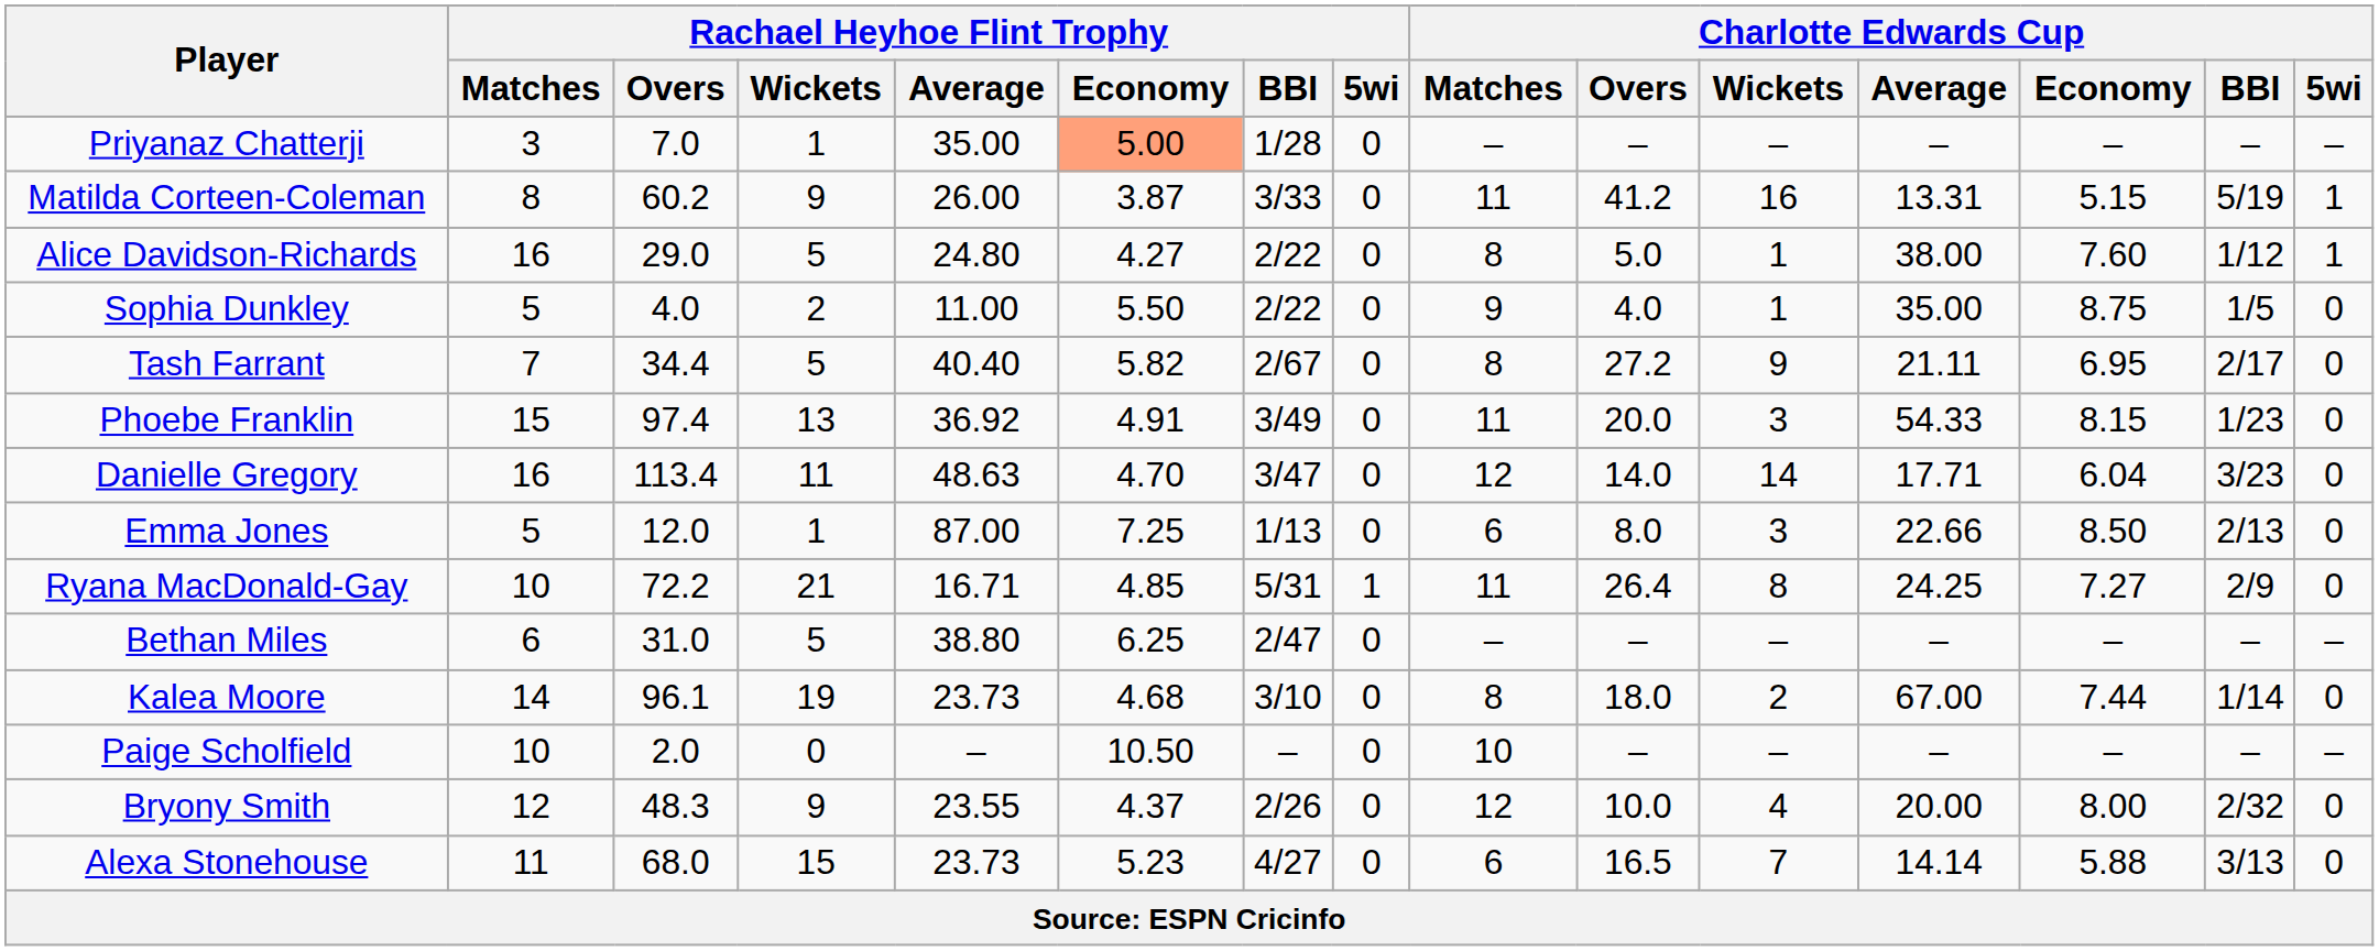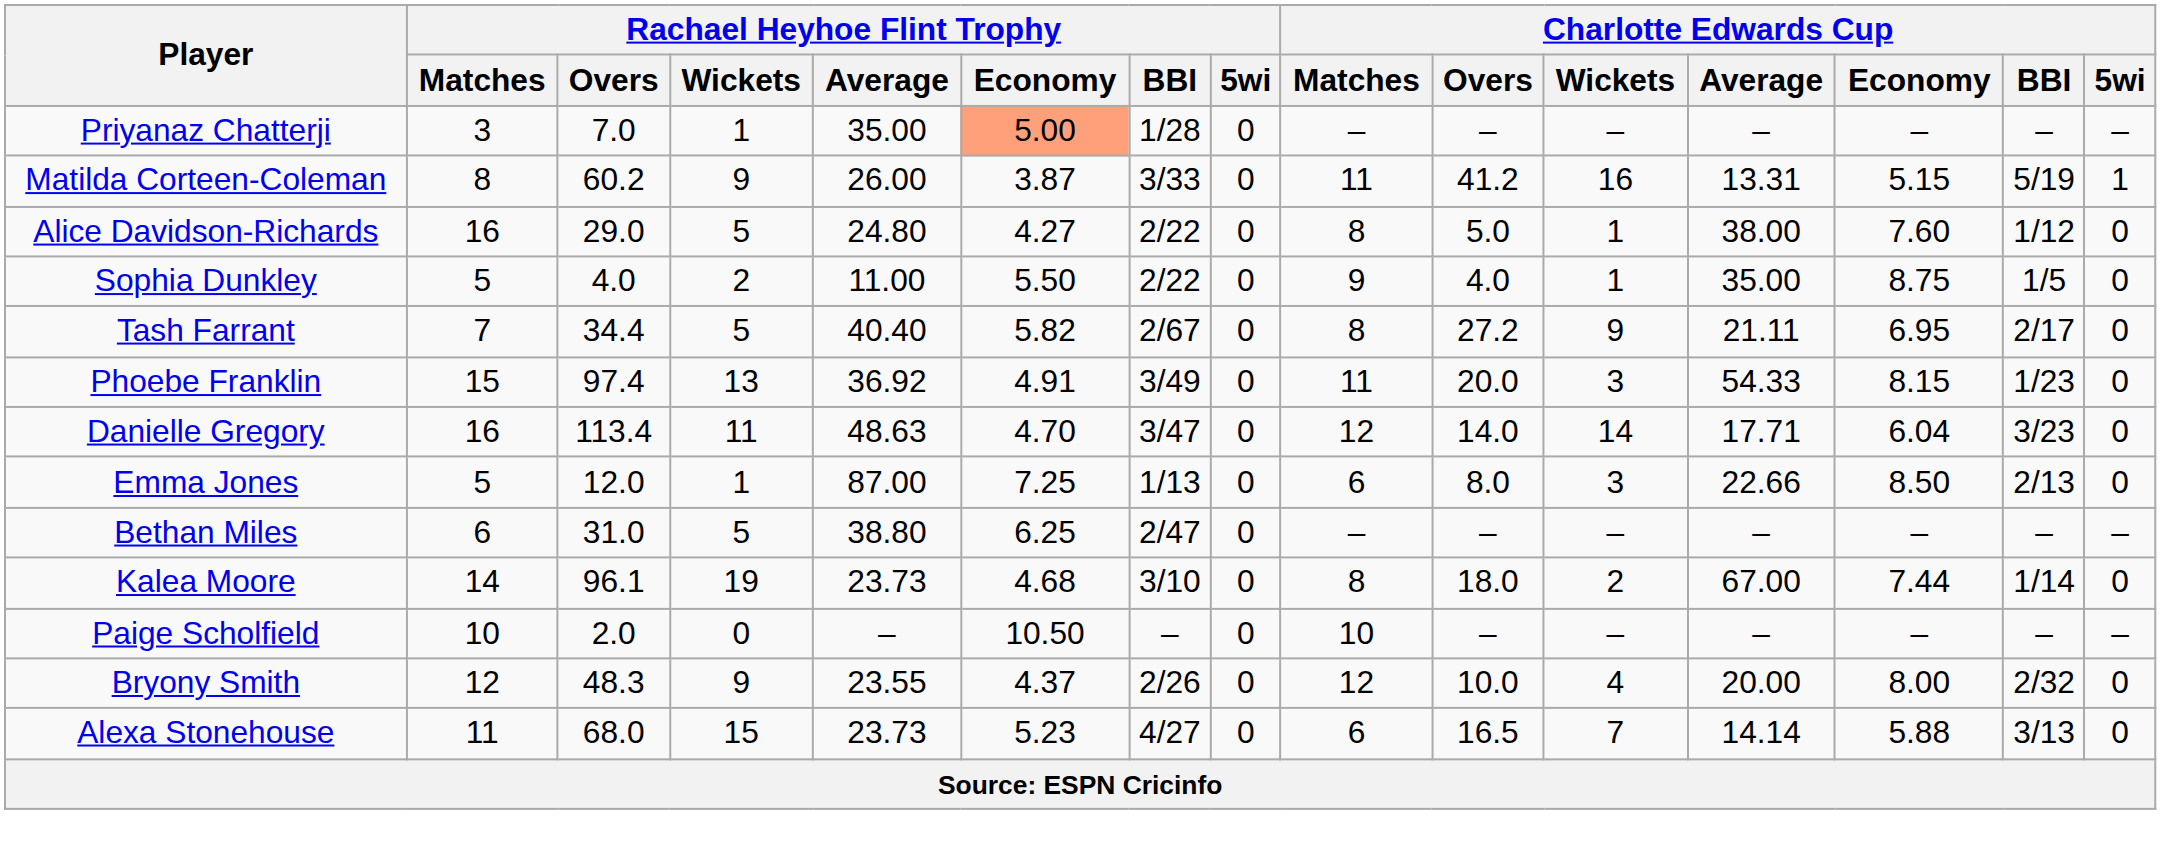 <table class="wikitable" style="text-align:center; width:86%;">
 <tr>
 <th rowspan=2>Player</th>
 <th colspan=7><a href='#'>Rachael Heyhoe Flint Trophy</a></th>
 <th colspan=7><a href='#'>Charlotte Edwards Cup</a></th>
 </tr>
 <tr>
 <th>Matches</th>
 <th>Overs</th>
 <th>Wickets</th>
 <th>Average</th>
 <th>Economy</th>
 <th>BBI</th>
 <th>5wi</th>
 <th>Matches</th>
 <th>Overs</th>
 <th>Wickets</th>
 <th>Average</th>
 <th>Economy</th>
 <th>BBI</th>
 <th>5wi</th>
 </tr>
 <tr>
 <td><a href='#'>Priyanaz Chatterji</a></td>
 <td>3</td>
 <td>7.0</td>
 <td>1</td>
 <td>35.00</td>
 <td style="background: lightsalmon;">5.00</td>
 <td>1/28</td>
 <td>0</td>
 <td>–</td>
 <td>–</td>
 <td>–</td>
 <td>–</td>
 <td>–</td>
 <td>–</td>
 <td>–</td>
 </tr>
 <tr>
 <td><a href='#'>Matilda Corteen-Coleman</a></td>
 <td>8</td>
 <td>60.2</td>
 <td>9</td>
 <td>26.00</td>
 <td>3.87</td>
 <td>3/33</td>
 <td>0</td>
 <td>11</td>
 <td>41.2</td>
 <td>16</td>
 <td>13.31</td>
 <td>5.15</td>
 <td>5/19</td>
 <td>1</td>
 </tr>
 <tr>
 <td><a href='#'>Alice Davidson-Richards</a></td>
 <td>16</td>
 <td>29.0</td>
 <td>5</td>
 <td>24.80</td>
 <td>4.27</td>
 <td>2/22</td>
 <td>0</td>
 <td>8</td>
 <td>5.0</td>
 <td>1</td>
 <td>38.00</td>
 <td>7.60</td>
 <td>1/12</td>
-<td>1</td>
+<td>0</td>
 </tr>
 <tr>
 <td><a href='#'>Sophia Dunkley</a></td>
 <td>5</td>
 <td>4.0</td>
 <td>2</td>
 <td>11.00</td>
 <td>5.50</td>
 <td>2/22</td>
 <td>0</td>
 <td>9</td>
 <td>4.0</td>
 <td>1</td>
 <td>35.00</td>
 <td>8.75</td>
 <td>1/5</td>
 <td>0</td>
 </tr>
 <tr>
 <td><a href='#'>Tash Farrant</a></td>
 <td>7</td>
 <td>34.4</td>
 <td>5</td>
 <td>40.40</td>
 <td>5.82</td>
 <td>2/67</td>
 <td>0</td>
 <td>8</td>
 <td>27.2</td>
 <td>9</td>
 <td>21.11</td>
 <td>6.95</td>
 <td>2/17</td>
 <td>0</td>
 </tr>
 <tr>
 <td><a href='#'>Phoebe Franklin</a></td>
 <td>15</td>
 <td>97.4</td>
 <td>13</td>
 <td>36.92</td>
 <td>4.91</td>
 <td>3/49</td>
 <td>0</td>
 <td>11</td>
 <td>20.0</td>
 <td>3</td>
 <td>54.33</td>
 <td>8.15</td>
 <td>1/23</td>
 <td>0</td>
 </tr>
 <tr>
 <td><a href='#'>Danielle Gregory</a></td>
 <td>16</td>
 <td>113.4</td>
 <td>11</td>
 <td>48.63</td>
 <td>4.70</td>
 <td>3/47</td>
 <td>0</td>
 <td>12</td>
 <td>14.0</td>
 <td>14</td>
 <td>17.71</td>
 <td>6.04</td>
 <td>3/23</td>
 <td>0</td>
 </tr>
 <tr>
 <td><a href='#'>Emma Jones</a></td>
 <td>5</td>
 <td>12.0</td>
 <td>1</td>
 <td>87.00</td>
 <td>7.25</td>
 <td>1/13</td>
 <td>0</td>
 <td>6</td>
 <td>8.0</td>
 <td>3</td>
 <td>22.66</td>
 <td>8.50</td>
 <td>2/13</td>
-<td>0</td>
-</tr>
-<tr>
-<td><a href='#'>Ryana MacDonald-Gay</a></td>
-<td>10</td>
-<td>72.2</td>
-<td>21</td>
-<td>16.71</td>
-<td>4.85</td>
-<td>5/31</td>
-<td>1</td>
-<td>11</td>
-<td>26.4</td>
-<td>8</td>
-<td>24.25</td>
-<td>7.27</td>
-<td>2/9</td>
 <td>0</td>
 </tr>
 <tr>
 <td><a href='#'>Bethan Miles</a></td>
 <td>6</td>
 <td>31.0</td>
 <td>5</td>
 <td>38.80</td>
 <td>6.25</td>
 <td>2/47</td>
 <td>0</td>
 <td>–</td>
 <td>–</td>
 <td>–</td>
 <td>–</td>
 <td>–</td>
 <td>–</td>
 <td>–</td>
 </tr>
 <tr>
 <td><a href='#'>Kalea Moore</a></td>
 <td>14</td>
 <td>96.1</td>
 <td>19</td>
 <td>23.73</td>
 <td>4.68</td>
 <td>3/10</td>
 <td>0</td>
 <td>8</td>
 <td>18.0</td>
 <td>2</td>
 <td>67.00</td>
 <td>7.44</td>
 <td>1/14</td>
 <td>0</td>
 </tr>
 <tr>
 <td><a href='#'>Paige Scholfield</a></td>
 <td>10</td>
 <td>2.0</td>
 <td>0</td>
 <td>–</td>
 <td>10.50</td>
 <td>–</td>
 <td>0</td>
 <td>10</td>
 <td>–</td>
 <td>–</td>
 <td>–</td>
 <td>–</td>
 <td>–</td>
 <td>–</td>
 </tr>
 <tr>
 <td><a href='#'>Bryony Smith</a></td>
 <td>12</td>
 <td>48.3</td>
 <td>9</td>
 <td>23.55</td>
 <td>4.37</td>
 <td>2/26</td>
 <td>0</td>
 <td>12</td>
 <td>10.0</td>
 <td>4</td>
 <td>20.00</td>
 <td>8.00</td>
 <td>2/32</td>
 <td>0</td>
 </tr>
 <tr>
 <td><a href='#'>Alexa Stonehouse</a></td>
 <td>11</td>
 <td>68.0</td>
 <td>15</td>
 <td>23.73</td>
 <td>5.23</td>
 <td>4/27</td>
 <td>0</td>
 <td>6</td>
 <td>16.5</td>
 <td>7</td>
 <td>14.14</td>
 <td>5.88</td>
 <td>3/13</td>
 <td>0</td>
 </tr>
 <tr>
 <th colspan="15"><small>Source: ESPN Cricinfo</small></th>
 </tr>
 </table>
